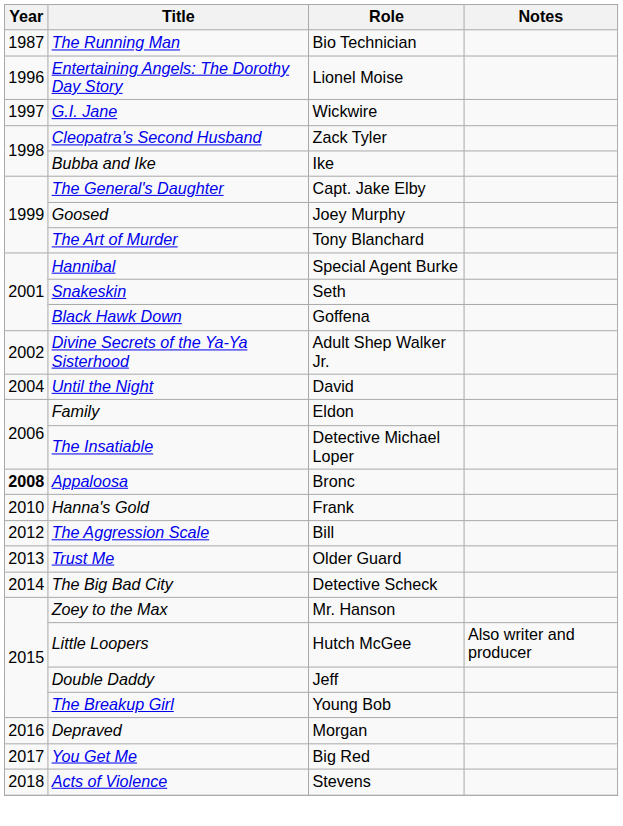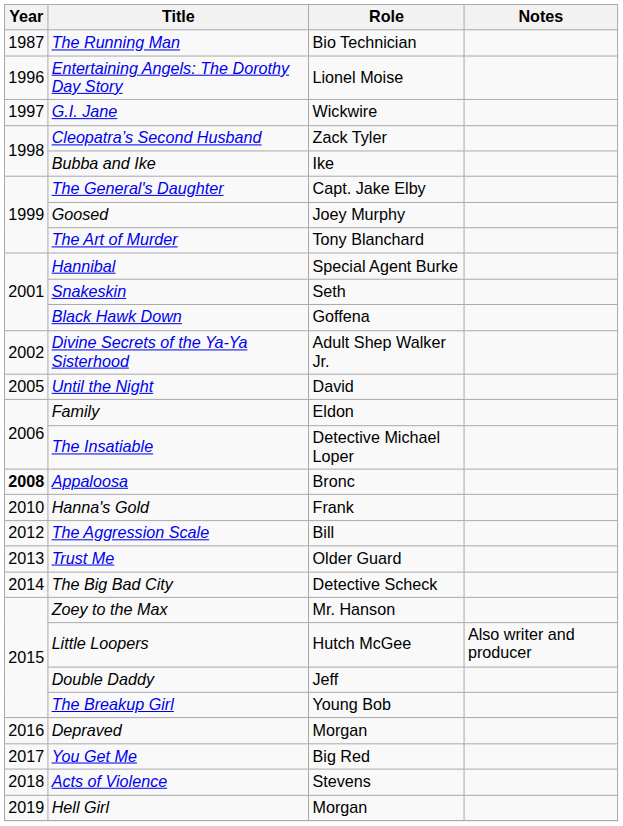 <table class="wikitable sortable">
 <tr>
 <th>Year</th>
 <th>Title</th>
 <th>Role</th>
 <th class="unsortable">Notes</th>
 </tr>
 <tr>
 <td>1987</td>
 <td><em><a href='#'>The Running Man</a></em></td>
 <td>Bio Technician</td>
 <td></td>
 </tr>
 <tr>
 <td>1996</td>
 <td><em><a href='#'>Entertaining Angels: The Dorothy Day Story</a></em></td>
 <td>Lionel Moise</td>
 <td></td>
 </tr>
 <tr>
 <td>1997</td>
 <td><em><a href='#'>G.I. Jane</a></em></td>
 <td>Wickwire</td>
 <td></td>
 </tr>
 <tr>
 <td rowspan="2">1998</td>
 <td><em><a href='#'>Cleopatra’s Second Husband</a></em></td>
 <td>Zack Tyler</td>
 <td></td>
 </tr>
 <tr>
 <td><em>Bubba and Ike</em></td>
 <td>Ike</td>
 <td></td>
 </tr>
 <tr>
 <td rowspan="3">1999</td>
 <td><em><a href='#'>The General's Daughter</a></em></td>
 <td>Capt. Jake Elby</td>
 <td></td>
 </tr>
 <tr>
 <td><em>Goosed</em></td>
 <td>Joey Murphy</td>
 <td></td>
 </tr>
 <tr>
 <td><em><a href='#'>The Art of Murder</a></em></td>
 <td>Tony Blanchard</td>
 <td></td>
 </tr>
 <tr>
 <td rowspan="3">2001</td>
 <td><em><a href='#'>Hannibal</a></em></td>
 <td>Special Agent Burke</td>
 <td></td>
 </tr>
 <tr>
 <td><em><a href='#'>Snakeskin</a></em></td>
 <td>Seth</td>
 <td></td>
 </tr>
 <tr>
 <td><em><a href='#'>Black Hawk Down</a></em></td>
 <td>Goffena</td>
 <td></td>
 </tr>
 <tr>
 <td>2002</td>
 <td><em><a href='#'>Divine Secrets of the Ya-Ya Sisterhood</a></em></td>
 <td>Adult Shep Walker Jr.</td>
 <td></td>
 </tr>
 <tr>
-<td>2004</td>
+<td>2005</td>
 <td><em><a href='#'>Until the Night</a></em></td>
 <td>David</td>
 <td></td>
 </tr>
 <tr>
 <td rowspan="2">2006</td>
 <td><em>Family</em></td>
 <td>Eldon</td>
 <td></td>
 </tr>
 <tr>
 <td><em><a href='#'>The Insatiable</a></em></td>
 <td>Detective Michael Loper</td>
 <td></td>
 </tr>
 <tr>
 <td><strong>2008</strong></td>
 <td><em><a href='#'>Appaloosa</a></em></td>
 <td>Bronc</td>
 <td></td>
 </tr>
 <tr>
 <td>2010</td>
 <td><em>Hanna's Gold</em></td>
 <td>Frank</td>
 <td></td>
 </tr>
 <tr>
 <td>2012</td>
 <td><em><a href='#'>The Aggression Scale</a></em></td>
 <td>Bill</td>
 <td></td>
 </tr>
 <tr>
 <td>2013</td>
 <td><em><a href='#'>Trust Me</a></em></td>
 <td>Older Guard</td>
 <td></td>
 </tr>
 <tr>
 <td>2014</td>
 <td><em>The Big Bad City</em></td>
 <td>Detective Scheck</td>
 <td></td>
 </tr>
 <tr>
 <td rowspan="4">2015</td>
 <td><em>Zoey to the Max</em></td>
 <td>Mr. Hanson</td>
 <td></td>
 </tr>
 <tr>
 <td><em>Little Loopers</em></td>
 <td>Hutch McGee</td>
 <td>Also writer and producer</td>
 </tr>
 <tr>
 <td><em>Double Daddy</em></td>
 <td>Jeff</td>
 <td></td>
 </tr>
 <tr>
 <td><em><a href='#'>The Breakup Girl</a></em></td>
 <td>Young Bob</td>
 <td></td>
 </tr>
 <tr>
 <td>2016</td>
 <td><em>Depraved</em></td>
 <td>Morgan</td>
 <td></td>
 </tr>
 <tr>
 <td>2017</td>
 <td><a href='#'><em>You Get Me</em></a></td>
 <td>Big Red</td>
 <td></td>
 </tr>
 <tr>
 <td>2018</td>
 <td><em><a href='#'>Acts of Violence</a></em></td>
 <td>Stevens</td>
 <td></td>
 </tr>
 <tr>
+<td>2019</td>
+<td><em>Hell Girl</em></td>
+<td>Morgan</td>
+<td></td>
+</tr>
+<tr>
 </tr>
 </table>
